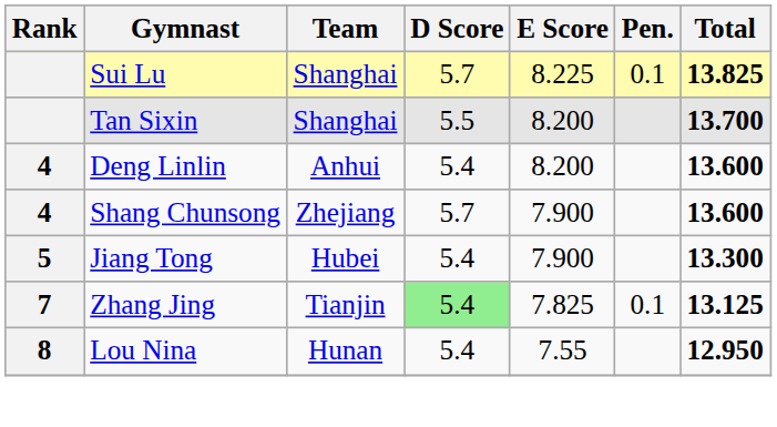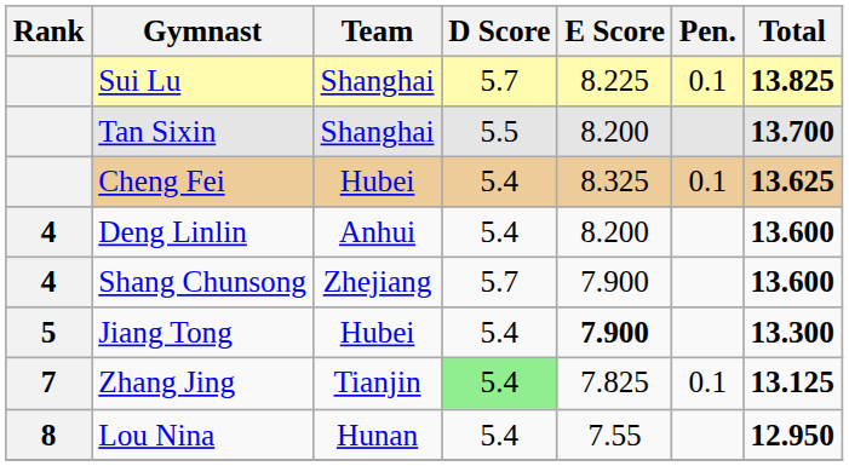 <table class="wikitable sortable" style="text-align:center; font-size:95%">
 <tr>
 <th>Rank</th>
 <th>Gymnast</th>
 <th>Team</th>
 <th>D Score</th>
 <th>E Score</th>
 <th>Pen.</th>
 <th>Total</th>
 </tr>
 <tr bgcolor=fffcaf>
 <th scope=row style="text-align:center"></th>
 <td align=left><a href='#'>Sui Lu</a></td>
 <td><a href='#'>Shanghai</a></td>
 <td>5.7</td>
 <td>8.225</td>
 <td>0.1</td>
 <td><strong>13.825</strong></td>
 </tr>
 <tr bgcolor=e5e5e5>
 <th scope=row style="text-align:center"></th>
 <td align=left><a href='#'>Tan Sixin</a></td>
 <td><a href='#'>Shanghai</a></td>
 <td>5.5</td>
 <td>8.200</td>
 <td></td>
 <td><strong>13.700</strong></td>
 </tr>
+<tr bgcolor=eecc99>
+<th scope=row style="text-align:center"></th>
+<td align=left><a href='#'>Cheng Fei</a></td>
+<td><a href='#'>Hubei</a></td>
+<td>5.4</td>
+<td>8.325</td>
+<td>0.1</td>
+<td><strong>13.625</strong></td>
+</tr>
 <tr>
 <th scope=row style="text-align:center">4</th>
 <td align=left><a href='#'>Deng Linlin</a></td>
 <td><a href='#'>Anhui</a></td>
 <td>5.4</td>
 <td>8.200</td>
 <td></td>
 <td><strong>13.600</strong></td>
 </tr>
 <tr>
 <th scope=row style="text-align:center">4</th>
 <td align=left><a href='#'>Shang Chunsong</a></td>
 <td><a href='#'>Zhejiang</a></td>
 <td>5.7</td>
 <td>7.900</td>
 <td></td>
 <td><strong>13.600</strong></td>
 </tr>
 <tr>
 <th scope=row style="text-align:center">5</th>
 <td align=left><a href='#'>Jiang Tong</a></td>
 <td><a href='#'>Hubei</a></td>
 <td>5.4</td>
-<td>7.900</td>
+<td><strong>7.900</strong></td>
 <td></td>
 <td><strong>13.300</strong></td>
 </tr>
 <tr>
 <th scope=row style="text-align:center">7</th>
 <td align=left><a href='#'>Zhang Jing</a></td>
 <td><a href='#'>Tianjin</a></td>
 <td style="background: lightgreen;">5.4</td>
 <td>7.825</td>
 <td>0.1</td>
 <td><strong>13.125</strong></td>
 </tr>
 <tr>
 <th scope=row style="text-align:center">8</th>
 <td align=left><a href='#'>Lou Nina</a></td>
 <td><a href='#'>Hunan</a></td>
 <td>5.4</td>
 <td>7.55</td>
 <td></td>
 <td><strong>12.950</strong></td>
 </tr>
 <tr>
 </tr>
 </table>
